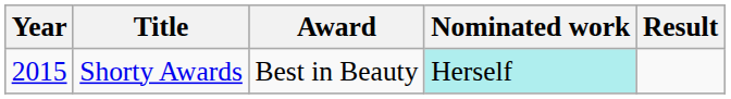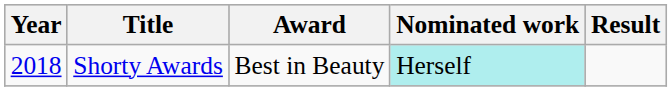 <table class="wikitable sortable">
 <tr>
 <th>Year</th>
 <th>Title</th>
 <th>Award</th>
 <th>Nominated work</th>
 <th>Result</th>
 </tr>
 <tr>
-<td><a href='#'>2015</a></td>
+<td><a href='#'>2018</a></td>
 <td><a href='#'>Shorty Awards</a></td>
 <td>Best in Beauty</td>
 <td style="background: paleturquoise;">Herself</td>
 <td></td>
 </tr>
 </table>
